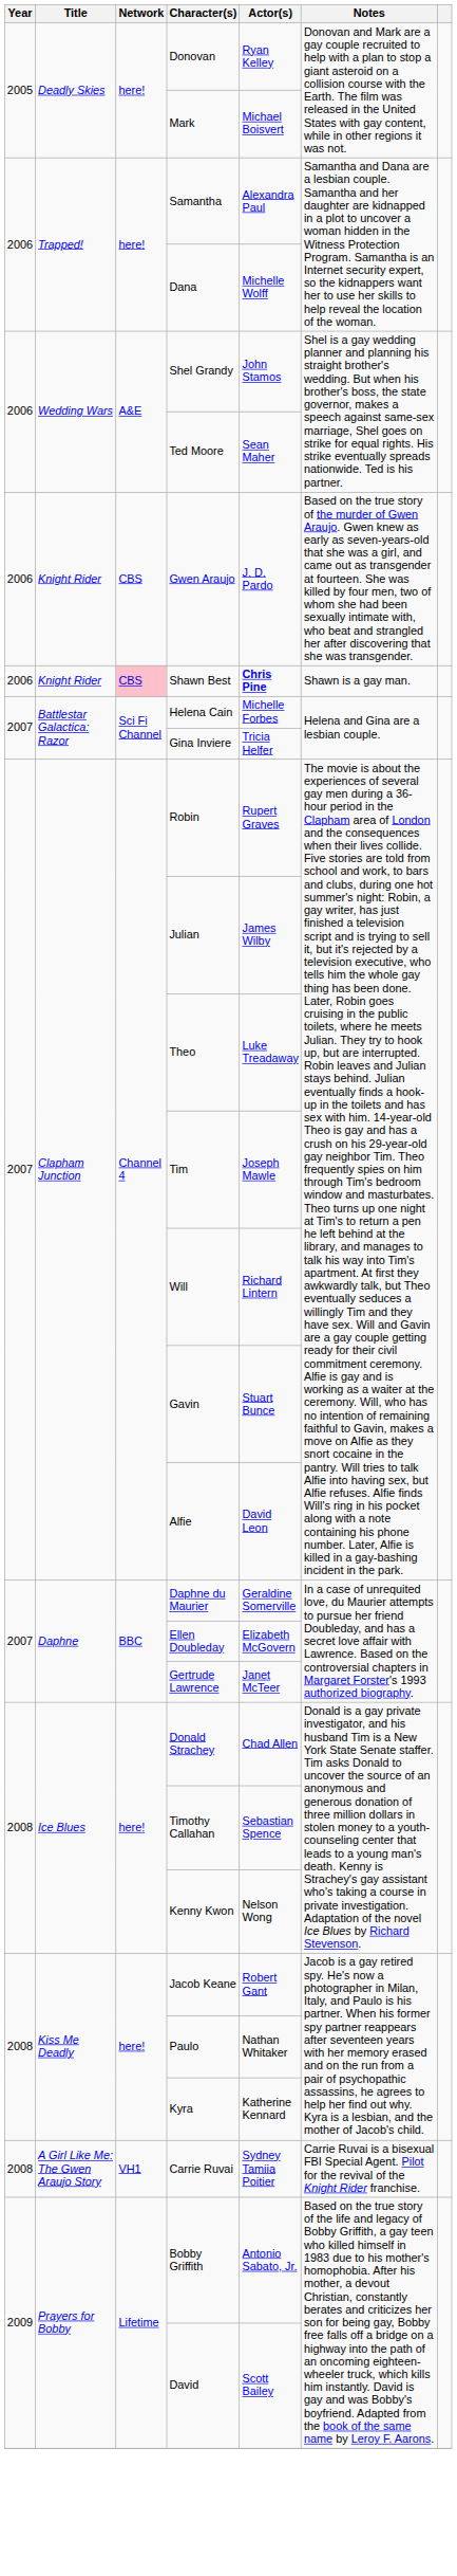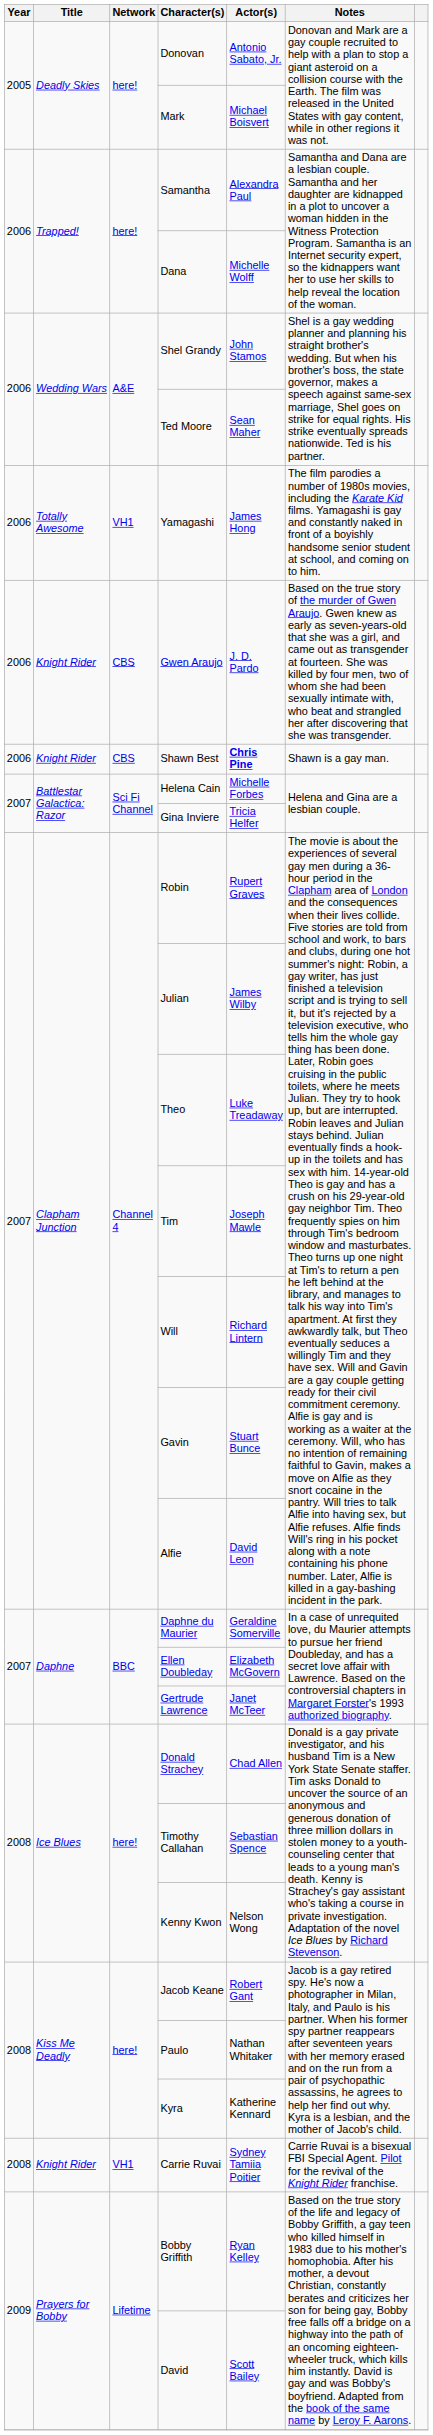 <table class="wikitable sortable" style="width: 100%">
 <tr>
 <th style="width:4%;">Year</th>
 <th style="width:20%;">Title</th>
 <th style="width:4%;">Network</th>
 <th style="width:13%;">Character(s)</th>
 <th style="width:13%;">Actor(s)</th>
 <th style="width:35%;">Notes</th>
 <th style="width:4%;" class="unsortable"></th>
 </tr>
 <tr>
 <td rowspan="2">2005</td>
 <td rowspan="2"><em><a href='#'>Deadly Skies</a></em></td>
 <td rowspan="2"><a href='#'>here!</a></td>
 <td>Donovan</td>
-<td><a href='#'>Ryan Kelley</a></td>
+<td><a href='#'>Antonio Sabato, Jr.</a></td>
 <td rowspan="2">Donovan and Mark are a gay couple recruited to help with a plan to stop a giant asteroid on a collision course with the Earth. The film was released in the United States with gay content, while in other regions it was not.</td>
 <td rowspan="2"></td>
 </tr>
 <tr>
 <td>Mark</td>
 <td><a href='#'>Michael Boisvert</a></td>
 </tr>
 <tr>
 <td rowspan="2">2006</td>
 <td rowspan="2"><em><a href='#'>Trapped!</a></em></td>
 <td rowspan="2"><a href='#'>here!</a></td>
 <td>Samantha</td>
 <td><a href='#'>Alexandra Paul</a></td>
 <td rowspan="2">Samantha and Dana are a lesbian couple. Samantha and her daughter are kidnapped in a plot to uncover a woman hidden in the Witness Protection Program. Samantha is an Internet security expert, so the kidnappers want her to use her skills to help reveal the location of the woman.</td>
 <td rowspan="2">  </td>
 </tr>
 <tr>
 <td>Dana</td>
 <td><a href='#'>Michelle Wolff</a></td>
 </tr>
 <tr>
 <td rowspan="2">2006</td>
 <td rowspan="2"><em><a href='#'>Wedding Wars</a></em></td>
 <td rowspan="2"><a href='#'>A&E</a></td>
 <td>Shel Grandy</td>
 <td><a href='#'>John Stamos</a></td>
 <td rowspan="2">Shel is a gay wedding planner and planning his straight brother's wedding. But when his brother's boss, the state governor, makes a speech against same-sex marriage, Shel goes on strike for equal rights. His strike eventually spreads nationwide. Ted is his partner.</td>
 <td rowspan="2"></td>
 </tr>
 <tr>
 <td>Ted Moore</td>
 <td><a href='#'>Sean Maher</a></td>
 </tr>
 <tr>
 <td>2006</td>
+<td><em><a href='#'>Totally Awesome</a></em></td>
+<td><a href='#'>VH1</a></td>
+<td>Yamagashi</td>
+<td><a href='#'>James Hong</a></td>
+<td>The film parodies a number of 1980s movies, including the <a href='#'><em>Karate Kid</em></a> films. Yamagashi is gay and constantly naked in front of a boyishly handsome senior student at school, and coming on to him.</td>
+<td></td>
+</tr>
+<tr>
+<td>2006</td>
 <td><em><a href='#'>Knight Rider</a></em></td>
 <td><a href='#'>CBS</a></td>
 <td><a href='#'>Gwen Araujo</a></td>
 <td><a href='#'>J. D. Pardo</a></td>
 <td>Based on the true story of <a href='#'>the murder of Gwen Araujo</a>. Gwen knew as early as seven-years-old that she was a girl, and came out as transgender at fourteen. She was killed by four men, two of whom she had been sexually intimate with, who beat and strangled her after discovering that she was transgender.</td>
 <td></td>
 </tr>
 <tr>
 <td>2006</td>
 <td><em><a href='#'>Knight Rider</a></em></td>
-<td style="background: pink;"><a href='#'>CBS</a></td>
+<td><a href='#'>CBS</a></td>
 <td>Shawn Best</td>
 <td><strong><a href='#'>Chris Pine</a></strong></td>
 <td>Shawn is a gay man.</td>
 <td></td>
 </tr>
 <tr>
 <td rowspan="2">2007</td>
 <td rowspan="2"><em><a href='#'>Battlestar Galactica: Razor</a></em></td>
 <td rowspan="2"><a href='#'>Sci Fi Channel</a></td>
 <td>Helena Cain</td>
 <td><a href='#'>Michelle Forbes</a></td>
 <td rowspan="2">Helena and Gina are a lesbian couple.</td>
 <td rowspan="2"></td>
 </tr>
 <tr>
 <td>Gina Inviere</td>
 <td><a href='#'>Tricia Helfer</a></td>
 </tr>
 <tr>
 <td rowspan="7">2007</td>
 <td rowspan="7"><em><a href='#'>Clapham Junction</a></em></td>
 <td rowspan="7"><a href='#'>Channel 4</a></td>
 <td>Robin</td>
 <td><a href='#'>Rupert Graves</a></td>
 <td rowspan="7">The movie is about the experiences of several gay men during a 36-hour period in the <a href='#'>Clapham</a> area of <a href='#'>London</a> and the consequences when their lives collide. Five stories are told from school and work, to bars and clubs, during one hot summer's night:  Robin, a gay writer, has just finished a television script and is trying to sell it, but it's rejected by a television executive, who tells him the whole gay thing has been done. Later, Robin goes cruising in the public toilets, where he meets Julian. They try to hook up, but are interrupted. Robin leaves and Julian stays behind. Julian eventually finds a hook-up in the toilets and has sex with him.  14-year-old Theo is gay and has a crush on his 29-year-old gay neighbor Tim. Theo frequently spies on him through Tim's bedroom window and masturbates. Theo turns up one night at Tim's to return a pen he left behind at the library, and manages to talk his way into Tim's apartment. At first they awkwardly talk, but Theo eventually seduces a willingly Tim and they have sex.  Will and Gavin are a gay couple getting ready for their civil commitment ceremony. Alfie is gay and is working as a waiter at the ceremony. Will, who has no intention of remaining faithful to Gavin, makes a move on Alfie as they snort cocaine in the pantry. Will tries to talk Alfie into having sex, but Alfie refuses. Alfie finds Will's ring in his pocket along with a note containing his phone number. Later, Alfie is killed in a gay-bashing incident in the park.</td>
 <td rowspan="7">  </td>
 </tr>
 <tr>
 <td>Julian</td>
 <td><a href='#'>James Wilby</a></td>
 </tr>
 <tr>
 <td>Theo</td>
 <td><a href='#'>Luke Treadaway</a></td>
 </tr>
 <tr>
 <td>Tim</td>
 <td><a href='#'>Joseph Mawle</a></td>
 </tr>
 <tr>
 <td>Will</td>
 <td><a href='#'>Richard Lintern</a></td>
 </tr>
 <tr>
 <td>Gavin</td>
 <td><a href='#'>Stuart Bunce</a></td>
 </tr>
 <tr>
 <td>Alfie</td>
 <td><a href='#'>David Leon</a></td>
 </tr>
 <tr>
 <td rowspan="3">2007</td>
 <td rowspan="3"><em><a href='#'>Daphne</a></em></td>
 <td rowspan="3"><a href='#'>BBC</a></td>
 <td><a href='#'>Daphne du Maurier</a></td>
 <td><a href='#'>Geraldine Somerville</a></td>
 <td rowspan="3">In a case of unrequited love, du Maurier attempts to pursue her friend Doubleday, and has a secret love affair with Lawrence. Based on the controversial chapters in <a href='#'>Margaret Forster</a>'s 1993 <a href='#'>authorized biography</a>.</td>
 <td rowspan="3"></td>
 </tr>
 <tr>
 <td><a href='#'>Ellen Doubleday</a></td>
 <td><a href='#'>Elizabeth McGovern</a></td>
 </tr>
 <tr>
 <td><a href='#'>Gertrude Lawrence</a></td>
 <td><a href='#'>Janet McTeer</a></td>
 </tr>
 <tr>
 <td rowspan="3">2008</td>
 <td rowspan="3"><em><a href='#'>Ice Blues</a></em></td>
 <td rowspan="3"><a href='#'>here!</a></td>
 <td><a href='#'>Donald Strachey</a></td>
 <td><a href='#'>Chad Allen</a></td>
 <td rowspan="3">Donald is a gay private investigator, and his husband Tim is a New York State Senate staffer. Tim asks Donald to uncover the source of an anonymous and generous donation of three million dollars in stolen money to a youth-counseling center that leads to a young man's death. Kenny is Strachey's gay assistant who's taking a course in private investigation. Adaptation of the novel <em>Ice Blues</em> by <a href='#'>Richard Stevenson</a>.</td>
 <td rowspan="3"></td>
 </tr>
 <tr>
 <td>Timothy Callahan</td>
 <td><a href='#'>Sebastian Spence</a></td>
 </tr>
 <tr>
 <td>Kenny Kwon</td>
 <td>Nelson Wong</td>
 </tr>
 <tr>
 <td rowspan="3">2008</td>
 <td rowspan="3"><em><a href='#'>Kiss Me Deadly</a></em></td>
 <td rowspan="3"><a href='#'>here!</a></td>
 <td>Jacob Keane</td>
 <td><a href='#'>Robert Gant</a></td>
 <td rowspan="3">Jacob is a gay retired spy. He's now a photographer in Milan, Italy, and Paulo is his partner. When his former spy partner reappears after seventeen years with her memory erased and on the run from a pair of psychopathic assassins, he agrees to help her find out why.  Kyra is a lesbian, and the mother of Jacob's child.</td>
 <td rowspan="3"></td>
 </tr>
 <tr>
 <td>Paulo</td>
 <td>Nathan Whitaker</td>
 </tr>
 <tr>
 <td>Kyra</td>
 <td>Katherine Kennard</td>
 </tr>
 <tr>
 <td>2008</td>
-<td><em><a href='#'>A Girl Like Me: The Gwen Araujo Story</a></em></td>
+<td><em><a href='#'>Knight Rider</a></em></td>
 <td><a href='#'>VH1</a></td>
 <td>Carrie Ruvai</td>
 <td><a href='#'>Sydney Tamiia Poitier</a></td>
 <td>Carrie Ruvai is a bisexual FBI Special Agent. <a href='#'>Pilot</a> for the revival of the <em><a href='#'>Knight Rider</a></em> franchise.</td>
 <td></td>
 </tr>
 <tr>
 <td rowspan="2">2009</td>
 <td rowspan="2"><em><a href='#'>Prayers for Bobby</a></em></td>
 <td rowspan="2"><a href='#'>Lifetime</a></td>
 <td>Bobby Griffith</td>
-<td><a href='#'>Antonio Sabato, Jr.</a></td>
+<td><a href='#'>Ryan Kelley</a></td>
 <td rowspan="2">Based on the true story of the life and legacy of Bobby Griffith, a gay teen who killed himself in 1983 due to his mother's homophobia. After his mother, a devout Christian, constantly berates and criticizes her son for being gay, Bobby free falls off a bridge on a highway into the path of an oncoming eighteen-wheeler truck, which kills him instantly. David is gay and was Bobby's boyfriend. Adapted from the <a href='#'>book of the same name</a> by <a href='#'>Leroy F. Aarons</a>.</td>
 <td rowspan="2"></td>
 </tr>
 <tr>
 <td>David</td>
 <td><a href='#'>Scott Bailey</a></td>
 </tr>
 <tr>
 </tr>
 </table>
